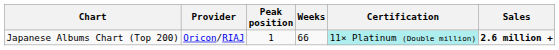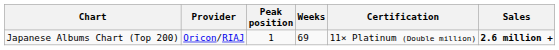 <table class="wikitable">
 <tr>
 <th>Chart</th>
 <th>Provider</th>
 <th>Peak<br>position</th>
 <th>Weeks</th>
 <th>Certification</th>
 <th>Sales</th>
 </tr>
 <tr>
 <td>Japanese Albums Chart (Top 200)</td>
 <td><a href='#'>Oricon</a>/<a href='#'>RIAJ</a></td>
 <td align="center">1</td>
-<td>66</td>
-<td style="background: paleturquoise;">11× Platinum <small>(Double million)</small></td>
+<td>69</td>
+<td>11× Platinum <small>(Double million)</small></td>
 <td><strong>2.6 million + </strong></td>
 </tr>
 </table>
